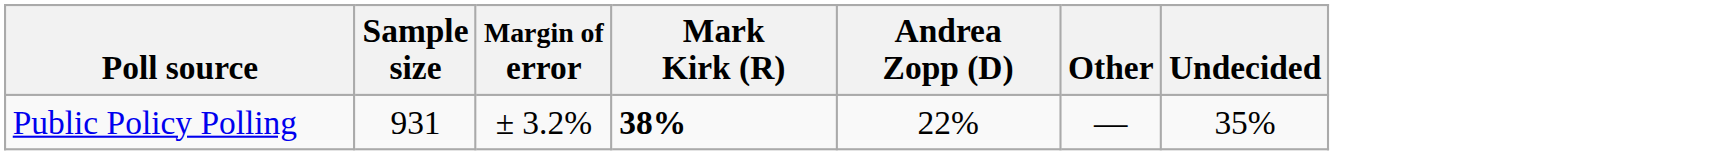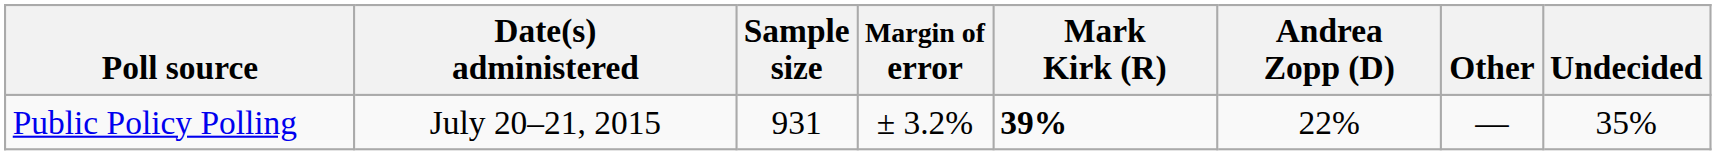 <table class="wikitable">
 <tr valign= bottom>
 <th style="width:160px;">Poll source</th>
+<th style="width:175px;">Date(s)<br>administered</th>
 <th class=small>Sample<br>size</th>
 <th><small>Margin of</small><br>error</th>
 <th style="width:100px;">Mark<br>Kirk (R)</th>
 <th style="width:100px;">Andrea<br>Zopp (D)</th>
 <th>Other</th>
 <th>Undecided</th>
 </tr>
 <tr>
 <td><a href='#'>Public Policy Polling</a></td>
+<td align=center>July 20–21, 2015</td>
 <td align=center>931</td>
 <td align=center>± 3.2%</td>
-<td><strong>38%</strong></td>
+<td><strong>39%</strong></td>
 <td align=center>22%</td>
 <td align=center>—</td>
 <td align=center>35%</td>
 </tr>
 </table>
